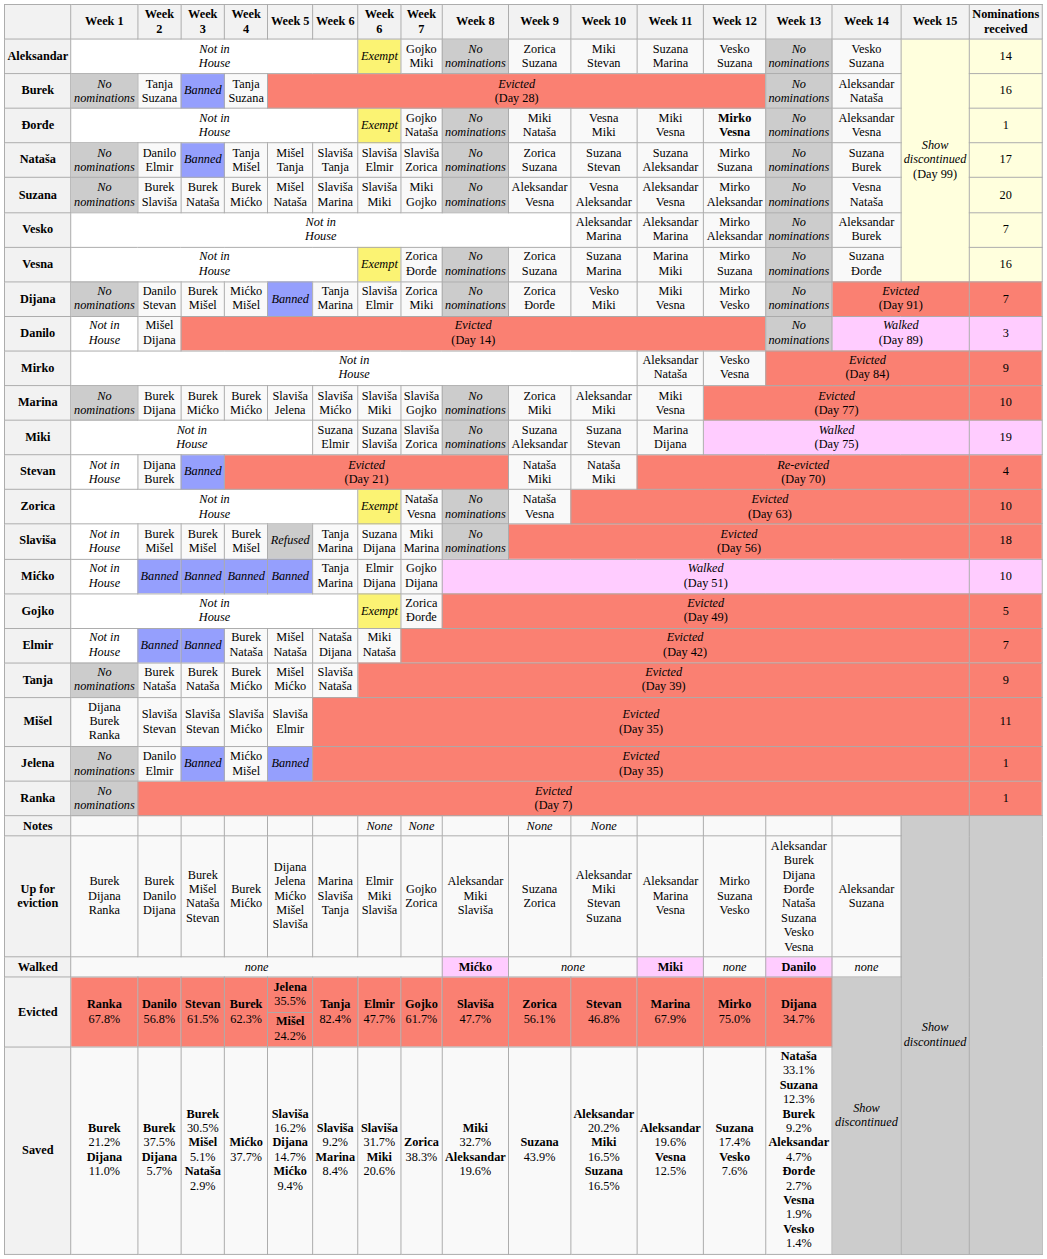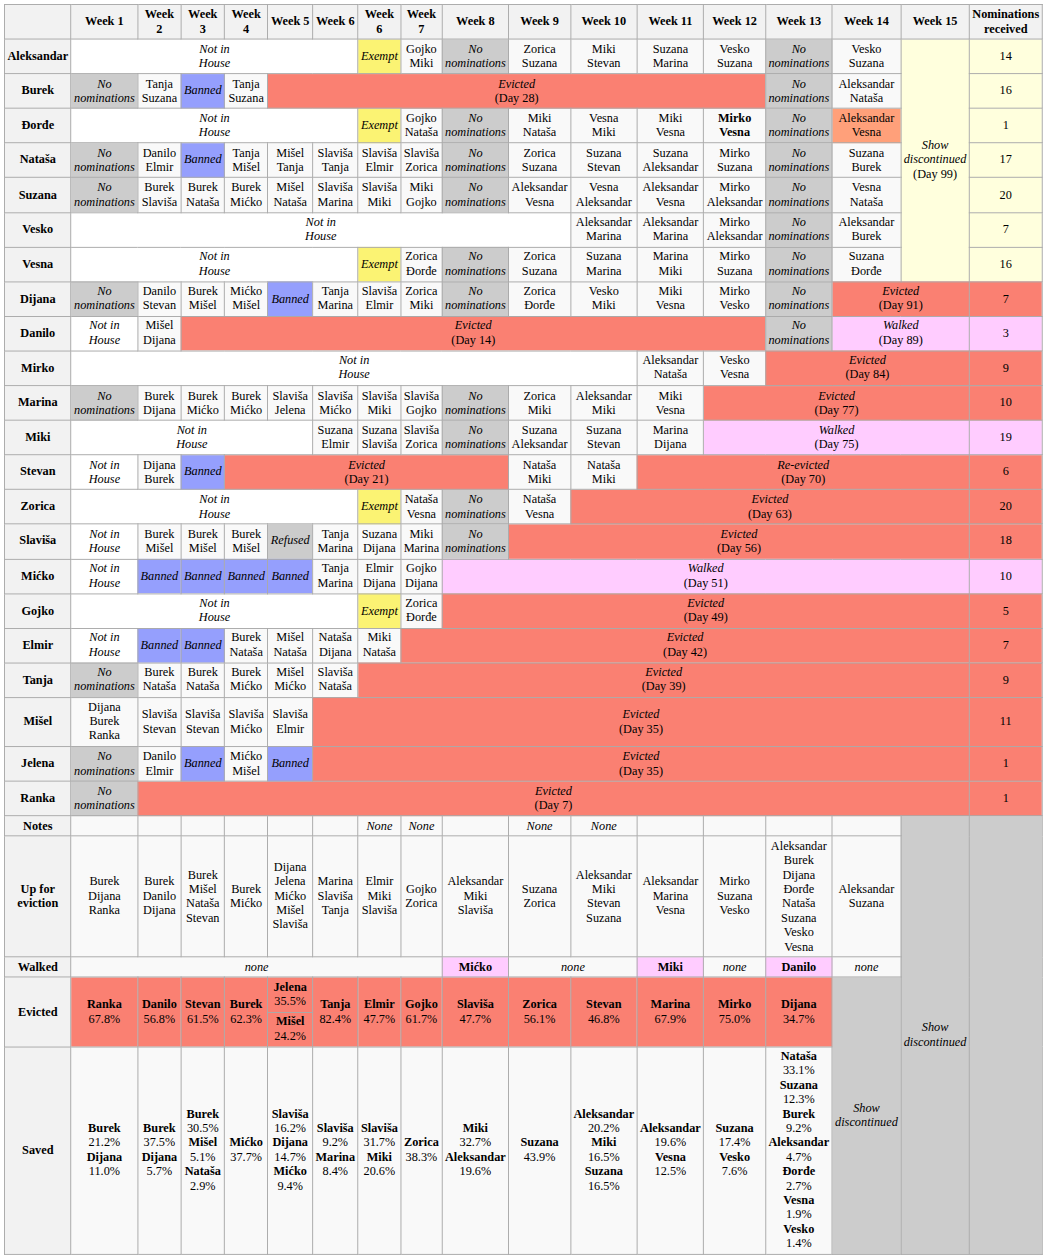 <table class="wikitable" style="text-align:center; width:100%; font-size:80%; line-height:15px">
 <tr>
 <th style="width: 5%;"></th>
 <th style="width: 5%;">Week 1</th>
 <th style="width: 5%;">Week 2</th>
 <th style="width: 5%;">Week 3</th>
 <th style="width: 5%;">Week 4</th>
 <th style="width: 5%;">Week 5</th>
 <th style="width: 5%;">Week 6</th>
 <th style="width: 5%;">Week 6</th>
 <th style="width: 5%;">Week 7</th>
 <th style="width: 5%;">Week 8</th>
 <th style="width: 5%;">Week 9</th>
 <th style="width: 5%;">Week 10</th>
 <th style="width: 5%;">Week 11</th>
 <th style="width: 5%;">Week 12</th>
 <th style="width: 5%;">Week 13</th>
 <th style="width: 5%;">Week 14</th>
 <th style="width: 5%;">Week 15</th>
 <th style="width: 5%;">Nominations<br>received</th>
 </tr>
 <tr>
 <th>Aleksandar</th>
 <td colspan="6" style="background:white;"><em>Not in<br>House</em></td>
 <td style="background:#FBF373;"><em>Exempt</em></td>
 <td>Gojko<br>Miki</td>
 <td style="background:#CCCCCC;"><em>No<br>nominations</em></td>
 <td>Zorica<br>Suzana</td>
 <td>Miki<br>Stevan</td>
 <td>Suzana<br>Marina</td>
 <td>Vesko<br>Suzana</td>
 <td style="background:#CCCCCC;"><em>No<br>nominations</em></td>
 <td>Vesko<br>Suzana</td>
 <td rowspan="7" style="background:#ffffdd;"><em>Show discontinued</em> <br> (Day 99)</td>
 <td style="background:#ffffdd">14</td>
 </tr>
 <tr>
 <th>Burek</th>
 <td style="background:#CCCCCC;"><em>No<br>nominations</em></td>
 <td>Tanja<br>Suzana</td>
 <td style="background:#959FFD;"><em>Banned</em></td>
 <td>Tanja<br>Suzana</td>
 <td style="background:#FA8072;" colspan="9"><em>Evicted</em><br>(Day 28)</td>
 <td style="background:#CCCCCC;"><em>No<br>nominations</em></td>
 <td>Aleksandar<br>Nataša</td>
 <td style="background:#ffffdd">16</td>
 </tr>
 <tr>
 <th>Đorđe</th>
 <td colspan="6" style="background:white;"><em>Not in<br>House</em></td>
 <td style="background:#FBF373;"><em>Exempt</em></td>
 <td>Gojko<br>Nataša</td>
 <td style="background:#CCCCCC;"><em>No<br>nominations</em></td>
 <td>Miki<br>Nataša</td>
 <td>Vesna<br>Miki</td>
 <td>Miki<br>Vesna</td>
 <td><strong>Mirko<br>Vesna</strong></td>
 <td style="background:#CCCCCC;"><em>No<br>nominations</em></td>
-<td>Aleksandar<br>Vesna</td>
+<td style="background: lightsalmon;">Aleksandar<br>Vesna</td>
 <td style="background:#ffffdd">1</td>
 </tr>
 <tr>
 <th>Nataša</th>
 <td style="background:#CCCCCC;"><em>No<br>nominations</em></td>
 <td>Danilo<br>Elmir</td>
 <td style="background:#959FFD;"><em>Banned</em></td>
 <td>Tanja<br>Mišel</td>
 <td>Mišel<br>Tanja</td>
 <td>Slaviša<br>Tanja</td>
 <td>Slaviša<br>Elmir</td>
 <td>Slaviša<br>Zorica</td>
 <td style="background:#CCCCCC;"><em>No<br>nominations</em></td>
 <td>Zorica<br>Suzana</td>
 <td>Suzana<br>Stevan</td>
 <td>Suzana<br>Aleksandar</td>
 <td>Mirko<br>Suzana</td>
 <td style="background:#CCCCCC;"><em>No<br>nominations</em></td>
 <td>Suzana<br>Burek</td>
 <td style="background:#ffffdd">17</td>
 </tr>
 <tr>
 <th>Suzana</th>
 <td style="background:#CCCCCC;"><em>No<br>nominations</em></td>
 <td>Burek<br>Slaviša</td>
 <td>Burek<br>Nataša</td>
 <td>Burek<br>Mićko</td>
 <td>Mišel<br>Nataša</td>
 <td>Slaviša<br>Marina</td>
 <td>Slaviša<br>Miki</td>
 <td>Miki<br>Gojko</td>
 <td style="background:#CCCCCC;"><em>No<br>nominations</em></td>
 <td>Aleksandar<br>Vesna</td>
 <td>Vesna<br>Aleksandar</td>
 <td>Aleksandar<br>Vesna</td>
 <td>Mirko<br>Aleksandar</td>
 <td style="background:#CCCCCC;"><em>No<br>nominations</em></td>
 <td>Vesna<br>Nataša</td>
 <td style="background:#ffffdd">20</td>
 </tr>
 <tr>
 <th>Vesko</th>
 <td colspan="10" style="background:white;"><em>Not in<br>House</em></td>
 <td>Aleksandar<br>Marina</td>
 <td>Aleksandar<br>Marina</td>
 <td>Mirko<br>Aleksandar</td>
 <td style="background:#CCCCCC;"><em>No<br>nominations</em></td>
 <td>Aleksandar<br>Burek</td>
 <td style="background:#ffffdd">7</td>
 </tr>
 <tr>
 <th>Vesna</th>
 <td colspan="6" style="background:white;"><em>Not in<br>House</em></td>
 <td style="background:#FBF373;"><em>Exempt</em></td>
 <td>Zorica<br>Đorđe</td>
 <td style="background:#CCCCCC;"><em>No<br>nominations</em></td>
 <td>Zorica<br>Suzana</td>
 <td>Suzana<br>Marina</td>
 <td>Marina<br>Miki</td>
 <td>Mirko<br>Suzana</td>
 <td style="background:#CCCCCC;"><em>No<br>nominations</em></td>
 <td>Suzana<br>Đorđe</td>
 <td style="background:#ffffdd">16</td>
 </tr>
 <tr>
 <th>Dijana</th>
 <td style="background:#CCCCCC;"><em>No<br>nominations</em></td>
 <td>Danilo<br>Stevan</td>
 <td>Burek<br>Mišel</td>
 <td>Mićko<br>Mišel</td>
 <td style="background:#959FFD;"><em>Banned</em></td>
 <td>Tanja<br>Marina</td>
 <td>Slaviša<br>Elmir</td>
 <td>Zorica<br>Miki</td>
 <td style="background:#CCCCCC;"><em>No<br>nominations</em></td>
 <td>Zorica<br>Đorđe</td>
 <td>Vesko<br>Miki</td>
 <td>Miki<br>Vesna</td>
 <td>Mirko<br>Vesko</td>
 <td style="background:#CCCCCC;"><em>No<br>nominations</em></td>
 <td style="background:#FA8072;" colspan="2"><em>Evicted</em><br>(Day 91)</td>
 <td style="background:#FA8072">7</td>
 </tr>
 <tr>
 <th>Danilo</th>
 <td style="background:white;"><em>Not in<br>House</em></td>
 <td>Mišel<br>Dijana</td>
 <td style="background:#FA8072;" colspan="11"><em>Evicted</em><br>(Day 14)</td>
 <td style="background:#CCCCCC;"><em>No<br>nominations</em></td>
 <td style="background:#ffccff;" colspan="2"><em>Walked</em><br>(Day 89)</td>
 <td style="background:#FCF">3</td>
 </tr>
 <tr>
 <th>Mirko</th>
 <td colspan="11" style="background:white;"><em>Not in<br>House</em></td>
 <td>Aleksandar<br>Nataša</td>
 <td>Vesko<br>Vesna</td>
 <td style="background:#FA8072;" colspan="3"><em>Evicted</em><br>(Day 84)</td>
 <td style="background:#FA8072">9</td>
 </tr>
 <tr>
 <th>Marina</th>
 <td style="background:#CCCCCC;"><em>No<br>nominations</em></td>
 <td>Burek<br>Dijana</td>
 <td>Burek<br>Mićko</td>
 <td>Burek<br>Mićko</td>
 <td>Slaviša<br>Jelena</td>
 <td>Slaviša<br>Mićko</td>
 <td>Slaviša<br>Miki</td>
 <td>Slaviša<br>Gojko</td>
 <td style="background:#CCCCCC;"><em>No<br>nominations</em></td>
 <td>Zorica<br>Miki</td>
 <td>Aleksandar<br>Miki</td>
 <td>Miki<br>Vesna</td>
 <td style="background:#FA8072;" colspan="4"><em>Evicted</em><br>(Day 77)</td>
 <td style="background:#FA8072">10</td>
 </tr>
 <tr>
 <th>Miki</th>
 <td colspan="5" style="background:white;"><em>Not in<br>House</em></td>
 <td>Suzana<br>Elmir</td>
 <td>Suzana<br>Slaviša</td>
 <td>Slaviša<br>Zorica</td>
 <td style="background:#CCCCCC;"><em>No<br>nominations</em></td>
 <td>Suzana<br>Aleksandar</td>
 <td>Suzana<br>Stevan</td>
 <td>Marina<br>Dijana</td>
 <td style="background:#ffccff;" colspan="4"><em>Walked</em><br>(Day 75)</td>
 <td style="background:#FCF">19</td>
 </tr>
 <tr>
 <th>Stevan</th>
 <td style="background:white;"><em>Not in<br>House</em></td>
 <td>Dijana<br>Burek</td>
 <td style="background:#959FFD;"><em>Banned</em></td>
 <td style="background:#FA8072;" colspan="6"><em>Evicted</em><br>(Day 21)</td>
 <td>Nataša<br>Miki</td>
 <td>Nataša<br>Miki</td>
 <td style="background:#FA8072;" colspan="5"><em>Re-evicted</em><br>(Day 70)</td>
-<td style="background:#FA8072">4</td>
+<td style="background:#FA8072">6</td>
 </tr>
 <tr>
 <th>Zorica</th>
 <td colspan="6" style="background:white;"><em>Not in<br>House</em></td>
 <td style="background:#FBF373;"><em>Exempt</em></td>
 <td>Nataša<br>Vesna</td>
 <td style="background:#CCCCCC;"><em>No<br>nominations</em></td>
 <td>Nataša<br>Vesna</td>
 <td style="background:#FA8072;" colspan="6"><em>Evicted</em><br>(Day 63)</td>
-<td style="background:#FA8072">10</td>
+<td style="background:#FA8072">20</td>
 </tr>
 <tr>
 <th>Slaviša</th>
 <td style="background:white;"><em>Not in<br>House</em></td>
 <td>Burek<br>Mišel</td>
 <td>Burek<br>Mišel</td>
 <td>Burek<br>Mišel</td>
 <td style="background:#CCCCCC;"><em>Refused</em></td>
 <td>Tanja<br>Marina</td>
 <td>Suzana<br>Dijana</td>
 <td>Miki<br>Marina</td>
 <td style="background:#CCCCCC;"><em>No<br>nominations</em></td>
 <td style="background:#FA8072;" colspan="7"><em>Evicted</em><br>(Day 56)</td>
 <td style="background:#FA8072">18</td>
 </tr>
 <tr>
 <th>Mićko</th>
 <td style="background:white;"><em>Not in<br>House</em></td>
 <td style="background:#959FFD;"><em>Banned</em></td>
 <td style="background:#959FFD;"><em>Banned</em></td>
 <td style="background:#959FFD;"><em>Banned</em></td>
 <td style="background:#959FFD;"><em>Banned</em></td>
 <td>Tanja<br>Marina</td>
 <td>Elmir<br>Dijana</td>
 <td>Gojko<br>Dijana</td>
 <td style="background:#ffccff;" colspan="8"><em>Walked</em> <br>(Day 51)</td>
 <td style="background:#FCF">10</td>
 </tr>
 <tr>
 <th>Gojko</th>
 <td colspan="6" style="background:white;"><em>Not in<br>House</em></td>
 <td style="background:#FBF373;"><em>Exempt</em></td>
 <td>Zorica<br>Đorđe</td>
 <td style="background:#FA8072;" colspan="8"><em>Evicted</em><br>(Day 49)</td>
 <td style="background:#FA8072">5</td>
 </tr>
 <tr>
 <th>Elmir</th>
 <td style="background:white;"><em>Not in<br>House</em></td>
 <td style="background:#959FFD;"><em>Banned</em></td>
 <td style="background:#959FFD;"><em>Banned</em></td>
 <td>Burek<br>Nataša</td>
 <td>Mišel<br>Nataša</td>
 <td>Nataša<br>Dijana</td>
 <td>Miki<br>Nataša</td>
 <td style="background:#FA8072;" colspan="9"><em>Evicted</em><br>(Day 42)</td>
 <td style="background:#FA8072">7</td>
 </tr>
 <tr>
 <th>Tanja</th>
 <td style="background:#CCCCCC;"><em>No<br>nominations</em></td>
 <td>Burek<br>Nataša</td>
 <td>Burek<br>Nataša</td>
 <td>Burek<br>Mićko</td>
 <td>Mišel<br>Mićko</td>
 <td>Slaviša<br>Nataša</td>
 <td style="background:#FA8072;" colspan="10"><em>Evicted</em><br>(Day 39)</td>
 <td style="background:#FA8072">9</td>
 </tr>
 <tr>
 <th>Mišel</th>
 <td>Dijana<br>Burek<br>Ranka</td>
 <td>Slaviša<br>Stevan</td>
 <td>Slaviša<br>Stevan</td>
 <td>Slaviša<br>Mićko</td>
 <td>Slaviša<br>Elmir</td>
 <td style="background:#FA8072;" colspan="11"><em>Evicted</em><br>(Day 35)</td>
 <td style="background:#FA8072">11</td>
 </tr>
 <tr>
 <th>Jelena</th>
 <td style="background:#CCCCCC;"><em>No<br>nominations</em></td>
 <td>Danilo<br>Elmir</td>
 <td style="background:#959FFD;"><em>Banned</em></td>
 <td>Mićko<br>Mišel</td>
 <td style="background:#959FFD;"><em>Banned</em></td>
 <td style="background:#FA8072;" colspan="11"><em>Evicted</em><br>(Day 35)</td>
 <td style="background:#FA8072">1</td>
 </tr>
 <tr>
 <th>Ranka</th>
 <td style="background:#CCCCCC;"><em>No<br>nominations</em></td>
 <td style="background:#FA8072;" colspan="15"><em>Evicted</em><br>(Day 7)</td>
 <td style="background:#FA8072">1</td>
 </tr>
 <tr>
 <th>Notes</th>
 <td></td>
 <td></td>
 <td></td>
 <td></td>
 <td></td>
 <td></td>
 <td><em>None</em></td>
 <td><em>None</em></td>
 <td></td>
 <td><em>None</em></td>
 <td><em>None</em></td>
 <td></td>
 <td></td>
 <td></td>
 <td></td>
 <td style="background:#CCC" rowspan="6"><em>Show discontinued</em></td>
 <td rowspan="6" style="background:#ccc"></td>
 </tr>
 <tr>
 <th>Up for eviction</th>
 <td>Burek <br>Dijana <br>Ranka</td>
 <td>Burek <br>Danilo <br>Dijana</td>
 <td>Burek <br>Mišel <br>Nataša <br>Stevan</td>
 <td>Burek<br>Mićko</td>
 <td>Dijana<br>Jelena<br>Mićko<br>Mišel<br>Slaviša</td>
 <td>Marina<br>Slaviša<br>Tanja</td>
 <td>Elmir<br>Miki<br>Slaviša</td>
 <td>Gojko<br>Zorica</td>
 <td>Aleksandar<br>Miki<br>Slaviša</td>
 <td>Suzana<br>Zorica</td>
 <td>Aleksandar<br>Miki<br>Stevan<br>Suzana</td>
 <td>Aleksandar<br>Marina<br>Vesna</td>
 <td>Mirko<br>Suzana<br>Vesko</td>
 <td>Aleksandar<br>Burek<br>Dijana<br>Đorđe<br>Nataša<br>Suzana<br>Vesko<br>Vesna</td>
 <td>Aleksandar<br>Suzana</td>
 </tr>
 <tr>
 <th>Walked</th>
 <td colspan="8"><em>none</em></td>
 <td style="background:#ffccff;"><strong>Mićko</strong></td>
 <td colspan="2"><em>none</em></td>
 <td style="background:#ffccff;"><strong>Miki</strong></td>
 <td><em>none</em></td>
 <td style="background:#ffccff;"><strong>Danilo</strong></td>
 <td><em>none</em></td>
 </tr>
 <tr>
 <th rowspan="2">Evicted</th>
 <td rowspan="2" style="background:#FA8072"><strong>Ranka</strong><br>67.8%</td>
 <td rowspan="2" style="background:#FA8072"><strong>Danilo</strong><br>56.8%</td>
 <td rowspan="2" style="background:#FA8072"><strong>Stevan</strong><br>61.5%</td>
 <td rowspan="2" style="background:#FA8072"><strong>Burek</strong><br>62.3%</td>
 <td style="background:#FA8072"><strong>Jelena</strong><br>35.5%</td>
 <td rowspan="2" style="background:#FA8072"><strong>Tanja</strong><br>82.4%</td>
 <td rowspan="2" style="background:#FA8072"><strong>Elmir</strong><br>47.7%</td>
 <td rowspan="2" style="background:#FA8072"><strong>Gojko</strong><br>61.7%</td>
 <td rowspan="2" style="background:#FA8072"><strong>Slaviša</strong><br>47.7%</td>
 <td rowspan="2" style="background:#FA8072"><strong>Zorica</strong><br>56.1%</td>
 <td rowspan="2" style="background:#FA8072"><strong>Stevan</strong><br>46.8%</td>
 <td rowspan="2" style="background:#FA8072"><strong>Marina</strong><br>67.9%</td>
 <td rowspan="2" style="background:#FA8072"><strong>Mirko</strong><br>75.0%</td>
 <td rowspan="2" style="background:#FA8072"><strong>Dijana</strong><br>34.7%</td>
 <td style="background:#CCC" rowspan="3"><em>Show discontinued</em></td>
 </tr>
 <tr>
 <td style="background:#FA8072"><strong>Mišel</strong><br>24.2%</td>
 </tr>
 <tr>
 <th>Saved</th>
 <td><strong>Burek</strong><br>21.2%<br><strong>Dijana</strong><br>11.0%</td>
 <td><strong>Burek</strong><br>37.5%<br><strong>Dijana</strong><br>5.7%</td>
 <td><strong>Burek</strong><br>30.5%<br><strong>Mišel</strong><br>5.1%<br><strong>Nataša</strong><br>2.9%</td>
 <td><strong>Mićko</strong><br>37.7%</td>
 <td><strong>Slaviša</strong><br>16.2%<br><strong>Dijana</strong><br>14.7%<br><strong>Mićko</strong><br>9.4%</td>
 <td><strong>Slaviša</strong><br>9.2%<br><strong>Marina</strong><br>8.4%</td>
 <td><strong>Slaviša</strong><br>31.7%<br><strong>Miki</strong><br>20.6%</td>
 <td><strong>Zorica</strong><br>38.3%</td>
 <td><strong>Miki</strong><br>32.7%<br><strong>Aleksandar</strong><br>19.6%</td>
 <td><strong>Suzana</strong><br>43.9%</td>
 <td><strong>Aleksandar</strong><br>20.2%<br><strong>Miki</strong><br>16.5%<br><strong>Suzana</strong><br>16.5%</td>
 <td><strong>Aleksandar</strong><br>19.6%<br><strong>Vesna</strong><br>12.5%</td>
 <td><strong>Suzana</strong><br>17.4%<br><strong>Vesko</strong><br>7.6%</td>
 <td><strong>Nataša</strong><br>33.1%<br><strong>Suzana</strong><br>12.3%<br><strong>Burek</strong><br>9.2%<br><strong>Aleksandar</strong><br>4.7%<br><strong>Đorđe</strong><br>2.7%<br><strong>Vesna</strong><br>1.9%<br><strong>Vesko</strong><br>1.4%</td>
 </tr>
 </table>
